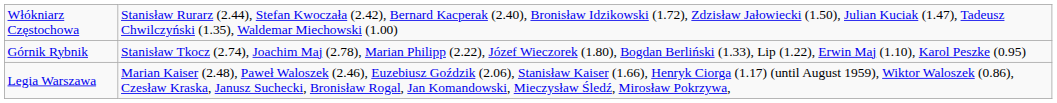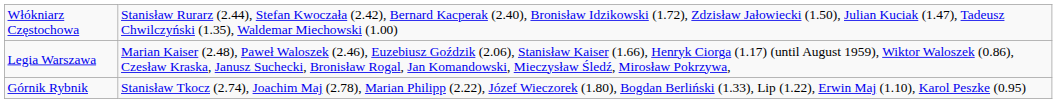 <table class=wikitable>
 <tr>
 <td><a href='#'>Włókniarz Częstochowa</a></td>
 <td><a href='#'>Stanisław Rurarz</a> (2.44), <a href='#'>Stefan Kwoczała</a> (2.42), <a href='#'>Bernard Kacperak</a> (2.40), <a href='#'>Bronisław Idzikowski</a> (1.72), <a href='#'>Zdzisław Jałowiecki</a> (1.50), <a href='#'>Julian Kuciak</a> (1.47), <a href='#'>Tadeusz Chwilczyński</a> (1.35), <a href='#'>Waldemar Miechowski</a> (1.00)</td>
 </tr>
 <tr>
+<td><a href='#'>Legia Warszawa</a></td>
+<td><a href='#'>Marian Kaiser</a> (2.48), <a href='#'>Paweł Waloszek</a> (2.46), <a href='#'>Euzebiusz Goździk</a> (2.06), <a href='#'>Stanisław Kaiser</a> (1.66), <a href='#'>Henryk Ciorga</a> (1.17) (until August 1959), <a href='#'>Wiktor Waloszek</a> (0.86), <a href='#'>Czesław Kraska</a>, <a href='#'>Janusz Suchecki</a>, <a href='#'>Bronisław Rogal</a>, <a href='#'>Jan Komandowski</a>, <a href='#'>Mieczysław Śledź</a>, <a href='#'>Mirosław Pokrzywa</a>,</td>
+</tr>
+<tr>
 <td><a href='#'>Górnik Rybnik</a></td>
 <td><a href='#'>Stanisław Tkocz</a> (2.74), <a href='#'>Joachim Maj</a> (2.78), <a href='#'>Marian Philipp</a> (2.22), <a href='#'>Józef Wieczorek</a> (1.80), <a href='#'>Bogdan Berliński</a> (1.33), Lip (1.22), <a href='#'>Erwin Maj</a> (1.10), <a href='#'>Karol Peszke</a> (0.95)</td>
 </tr>
-<tr>
-<td><a href='#'>Legia Warszawa</a></td>
-<td><a href='#'>Marian Kaiser</a> (2.48), <a href='#'>Paweł Waloszek</a> (2.46), <a href='#'>Euzebiusz Goździk</a> (2.06), <a href='#'>Stanisław Kaiser</a> (1.66), <a href='#'>Henryk Ciorga</a> (1.17) (until August 1959), <a href='#'>Wiktor Waloszek</a> (0.86), <a href='#'>Czesław Kraska</a>, <a href='#'>Janusz Suchecki</a>, <a href='#'>Bronisław Rogal</a>, <a href='#'>Jan Komandowski</a>, <a href='#'>Mieczysław Śledź</a>, <a href='#'>Mirosław Pokrzywa</a>,</td>
-</tr>
 </table>
